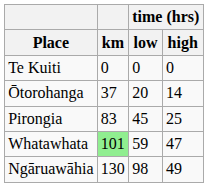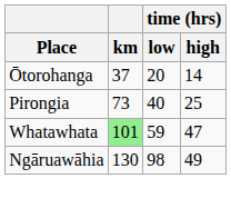 <table class="wikitable">
 <tr>
 <th></th>
 <th></th>
 <th colspan="2">time (hrs)</th>
 </tr>
 <tr>
 <th>Place</th>
 <th>km</th>
 <th>low</th>
 <th>high</th>
 </tr>
 <tr>
-<td>Te Kuiti</td>
-<td>0</td>
-<td>0</td>
-<td>0</td>
-</tr>
-<tr>
 <td>Ōtorohanga</td>
 <td>37</td>
 <td>20</td>
 <td>14</td>
 </tr>
 <tr>
 <td>Pirongia</td>
-<td>83</td>
-<td>45</td>
+<td>73</td>
+<td>40</td>
 <td>25</td>
 </tr>
 <tr>
 <td>Whatawhata</td>
 <td style="background: lightgreen;">101</td>
 <td>59</td>
 <td>47</td>
 </tr>
 <tr>
 <td>Ngāruawāhia</td>
 <td>130</td>
 <td>98</td>
 <td>49</td>
 </tr>
 </table>
